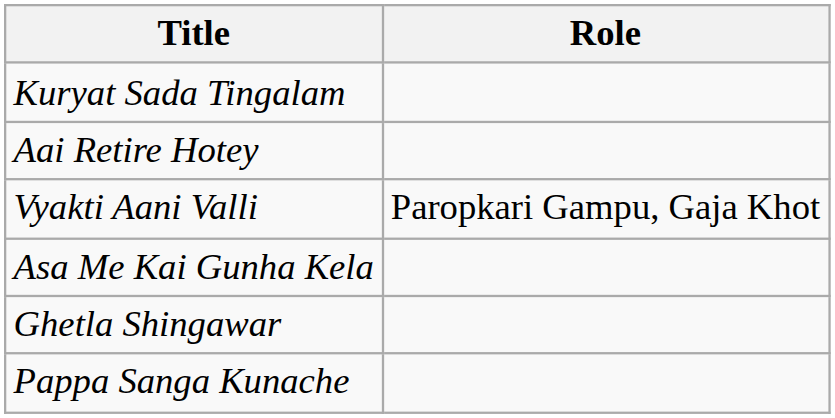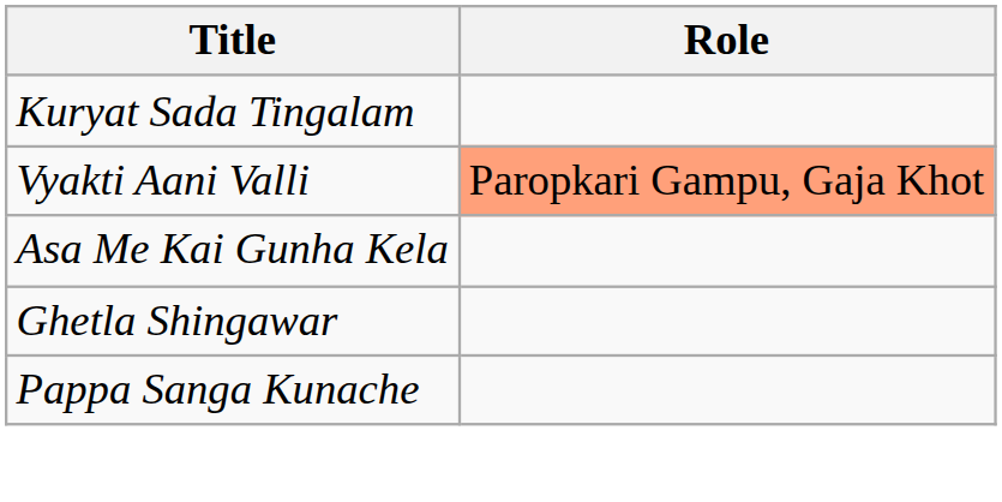 <table class="wikitable sortable">
 <tr>
 <th>Title</th>
 <th>Role</th>
 </tr>
 <tr>
 <td><em>Kuryat Sada Tingalam</em></td>
 <td></td>
 </tr>
 <tr>
-<td><em>Aai Retire Hotey</em></td>
-<td></td>
-</tr>
-<tr>
 <td><em>Vyakti Aani Valli</em></td>
-<td>Paropkari Gampu, Gaja Khot</td>
+<td style="background: lightsalmon;">Paropkari Gampu, Gaja Khot</td>
 </tr>
 <tr>
 <td><em>Asa Me Kai Gunha Kela</em></td>
 <td></td>
 </tr>
 <tr>
 <td><em>Ghetla Shingawar</em></td>
 <td></td>
 </tr>
 <tr>
 <td><em>Pappa Sanga Kunache</em></td>
 <td></td>
 </tr>
 </table>
